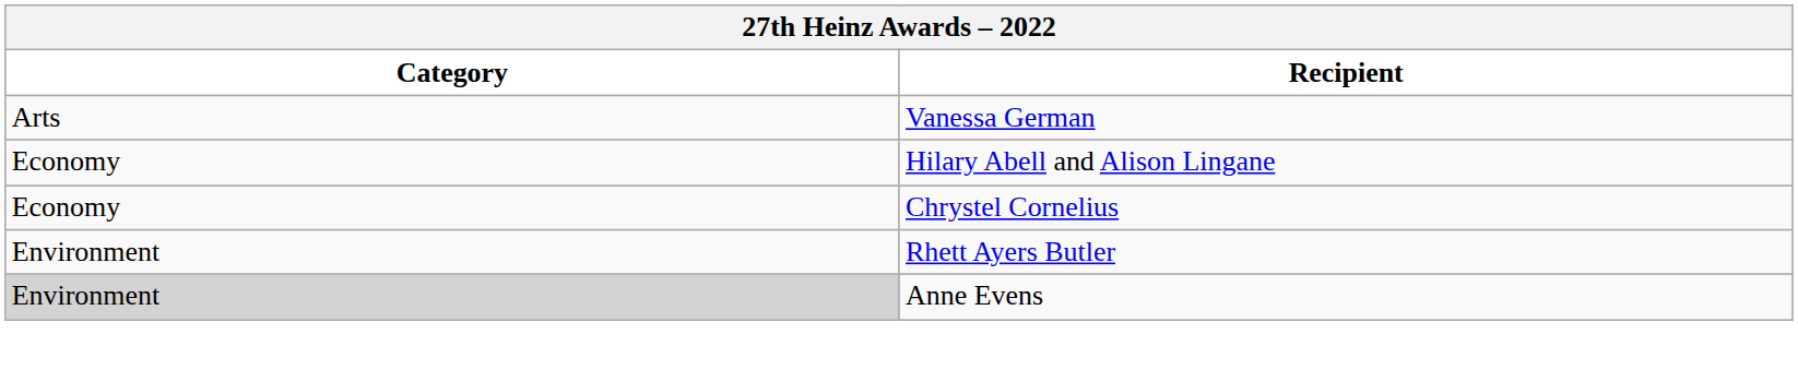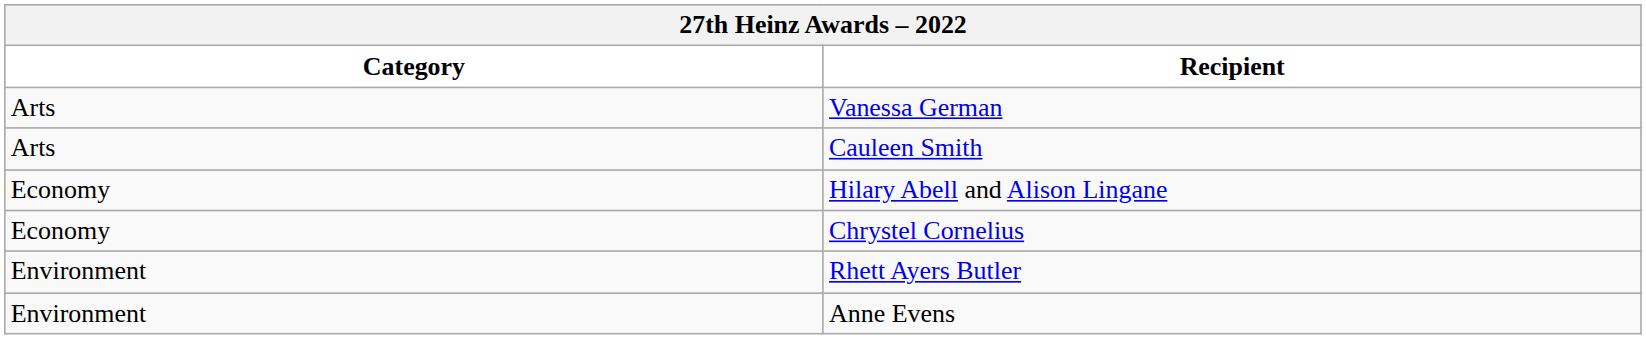 <table class="wikitable" style="width:80%; text-align:left">
 <tr>
 <th colspan="2" style="background:cream"><span>27th Heinz Awards – 2022</span></th>
 </tr>
 <tr>
 <th style="background:white; width:40%">Category</th>
 <th style="background:white; width:40%">Recipient</th>
 </tr>
 <tr>
 <td>Arts</td>
 <td><a href='#'>Vanessa German</a></td>
+</tr>
+<tr>
+<td>Arts</td>
+<td><a href='#'>Cauleen Smith</a></td>
 </tr>
 <tr>
 <td>Economy</td>
 <td><a href='#'>Hilary Abell</a> and <a href='#'>Alison Lingane</a></td>
 </tr>
 <tr>
 <td>Economy</td>
 <td><a href='#'>Chrystel Cornelius</a></td>
 </tr>
 <tr>
 <td>Environment</td>
 <td><a href='#'>Rhett Ayers Butler</a></td>
 </tr>
 <tr>
-<td style="background: lightgrey;">Environment</td>
+<td>Environment</td>
 <td>Anne Evens</td>
 </tr>
 </table>
